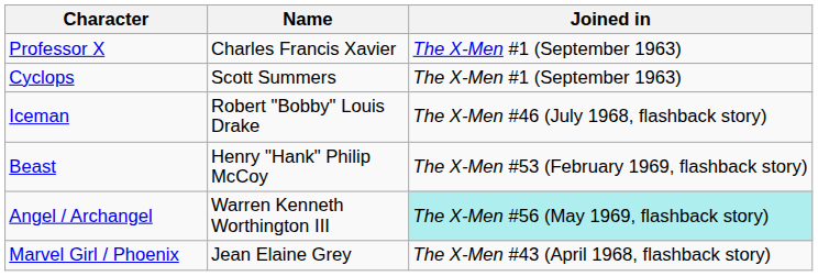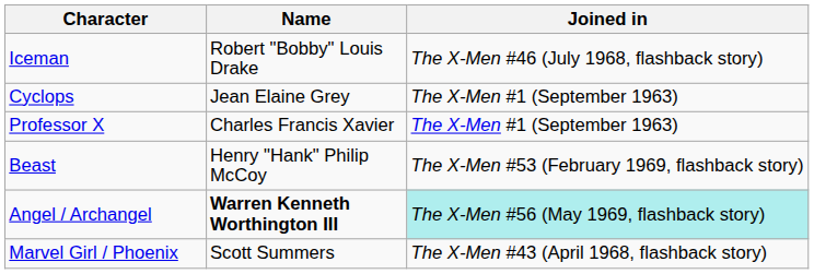 <table class="wikitable sortable" style="width:80%;">
 <tr>
 <th style="width:20%;">Character</th>
 <th style="width:20%;">Name</th>
 <th style="width:40%;">Joined in</th>
 </tr>
 <tr>
+<td><a href='#'>Iceman</a></td>
+<td>Robert "Bobby" Louis Drake</td>
+<td><em>The X-Men</em> #46 (July 1968, flashback story)</td>
+</tr>
+<tr>
+<td><a href='#'>Cyclops</a></td>
+<td>Jean Elaine Grey</td>
+<td><em>The X-Men</em> #1 (September 1963)</td>
+</tr>
+<tr>
 <td><a href='#'>Professor X</a></td>
 <td>Charles Francis Xavier</td>
 <td><em><a href='#'>The X-Men</a></em> #1 (September 1963)</td>
-</tr>
-<tr>
-<td><a href='#'>Cyclops</a></td>
-<td>Scott Summers</td>
-<td><em>The X-Men</em> #1 (September 1963)</td>
-</tr>
-<tr>
-<td><a href='#'>Iceman</a></td>
-<td>Robert "Bobby" Louis Drake</td>
-<td><em>The X-Men</em> #46 (July 1968, flashback story)</td>
 </tr>
 <tr>
 <td><a href='#'>Beast</a></td>
 <td>Henry "Hank" Philip McCoy</td>
 <td><em>The X-Men</em> #53 (February 1969, flashback story)</td>
 </tr>
 <tr>
 <td><a href='#'>Angel / Archangel</a></td>
-<td>Warren Kenneth Worthington III</td>
+<td><strong>Warren Kenneth Worthington III</strong></td>
 <td style="background: paleturquoise;"><em>The X-Men</em> #56 (May 1969, flashback story)</td>
 </tr>
 <tr>
 <td><a href='#'>Marvel Girl / Phoenix</a></td>
-<td>Jean Elaine Grey</td>
+<td>Scott Summers</td>
 <td><em>The X-Men</em> #43 (April 1968, flashback story)</td>
 </tr>
 </table>
